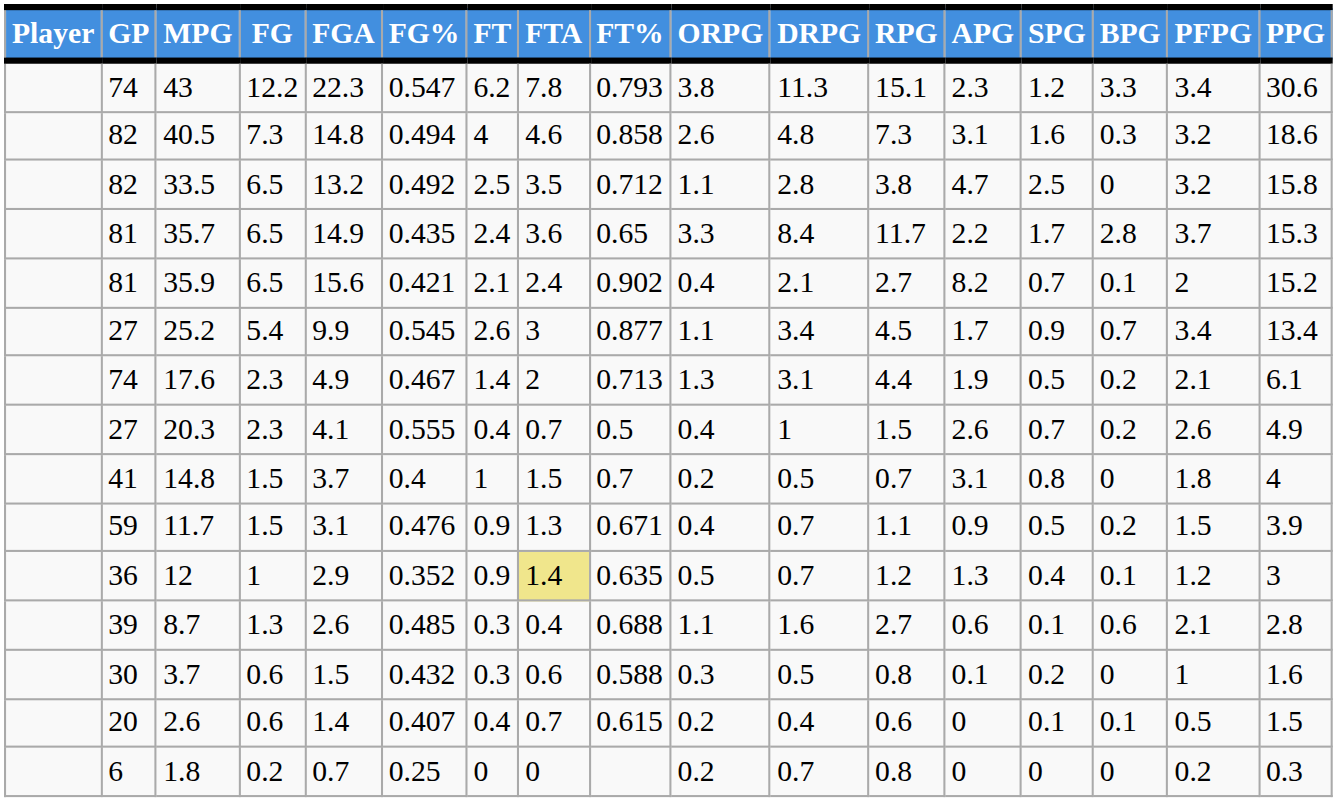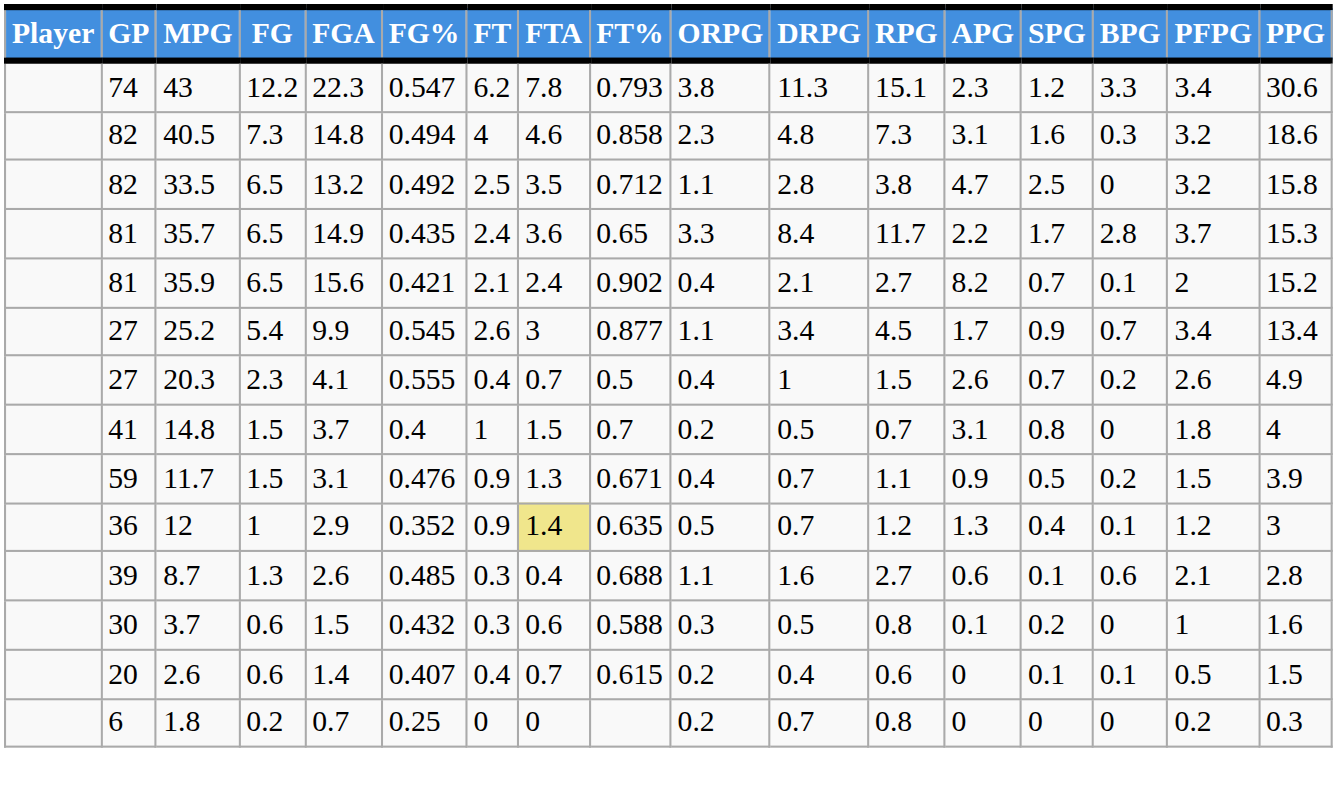 <table class="wikitable sortable" style="font-size: 90%">
 <tr>
 <th style="background: #428FDF; color:#FFFFFF; border-top:#000000 3px solid; border-bottom:#000000 3px solid;"  width="10%">Player</th>
 <th style="background: #428FDF; color:#FFFFFF; border-top:#000000 3px solid; border-bottom:#000000 3px solid;" width="6%">GP</th>
 <th style="background: #428FDF; color:#FFFFFF; border-top:#000000 3px solid; border-bottom:#000000 3px solid;" width="6%">MPG</th>
 <th style="background: #428FDF; color:#FFFFFF; border-top:#000000 3px solid; border-bottom:#000000 3px solid;" width="6%">FG</th>
 <th style="background: #428FDF; color:#FFFFFF; border-top:#000000 3px solid; border-bottom:#000000 3px solid;" width="6%">FGA</th>
 <th style="background: #428FDF; color:#FFFFFF; border-top:#000000 3px solid; border-bottom:#000000 3px solid;" width="6%">FG%</th>
 <th style="background: #428FDF; color:#FFFFFF; border-top:#000000 3px solid; border-bottom:#000000 3px solid;" width="6%">FT</th>
 <th style="background: #428FDF; color:#FFFFFF; border-top:#000000 3px solid; border-bottom:#000000 3px solid;" width="6%">FTA</th>
 <th style="background: #428FDF; color:#FFFFFF; border-top:#000000 3px solid; border-bottom:#000000 3px solid;" width="6%">FT%</th>
 <th style="background: #428FDF; color:#FFFFFF; border-top:#000000 3px solid; border-bottom:#000000 3px solid;" width="6%">ORPG</th>
 <th style="background: #428FDF; color:#FFFFFF; border-top:#000000 3px solid; border-bottom:#000000 3px solid;" width="6%">DRPG</th>
 <th style="background: #428FDF; color:#FFFFFF; border-top:#000000 3px solid; border-bottom:#000000 3px solid;" width="6%">RPG</th>
 <th style="background: #428FDF; color:#FFFFFF; border-top:#000000 3px solid; border-bottom:#000000 3px solid;" width="6%">APG</th>
 <th style="background: #428FDF; color:#FFFFFF; border-top:#000000 3px solid; border-bottom:#000000 3px solid;" width="6%">SPG</th>
 <th style="background: #428FDF; color:#FFFFFF; border-top:#000000 3px solid; border-bottom:#000000 3px solid;" width="6%">BPG</th>
 <th style="background: #428FDF; color:#FFFFFF; border-top:#000000 3px solid; border-bottom:#000000 3px solid;" width="6%">PFPG</th>
 <th style="background: #428FDF; color:#FFFFFF; border-top:#000000 3px solid; border-bottom:#000000 3px solid;" width="6%">PPG</th>
 </tr>
 <tr>
 <td></td>
 <td>74</td>
 <td>43</td>
 <td>12.2</td>
 <td>22.3</td>
 <td>0.547</td>
 <td>6.2</td>
 <td>7.8</td>
 <td>0.793</td>
 <td>3.8</td>
 <td>11.3</td>
 <td>15.1</td>
 <td>2.3</td>
 <td>1.2</td>
 <td>3.3</td>
 <td>3.4</td>
 <td>30.6</td>
 </tr>
 <tr>
 <td></td>
 <td>82</td>
 <td>40.5</td>
 <td>7.3</td>
 <td>14.8</td>
 <td>0.494</td>
 <td>4</td>
 <td>4.6</td>
 <td>0.858</td>
-<td>2.6</td>
+<td>2.3</td>
 <td>4.8</td>
 <td>7.3</td>
 <td>3.1</td>
 <td>1.6</td>
 <td>0.3</td>
 <td>3.2</td>
 <td>18.6</td>
 </tr>
 <tr>
 <td></td>
 <td>82</td>
 <td>33.5</td>
 <td>6.5</td>
 <td>13.2</td>
 <td>0.492</td>
 <td>2.5</td>
 <td>3.5</td>
 <td>0.712</td>
 <td>1.1</td>
 <td>2.8</td>
 <td>3.8</td>
 <td>4.7</td>
 <td>2.5</td>
 <td>0</td>
 <td>3.2</td>
 <td>15.8</td>
 </tr>
 <tr>
 <td></td>
 <td>81</td>
 <td>35.7</td>
 <td>6.5</td>
 <td>14.9</td>
 <td>0.435</td>
 <td>2.4</td>
 <td>3.6</td>
 <td>0.65</td>
 <td>3.3</td>
 <td>8.4</td>
 <td>11.7</td>
 <td>2.2</td>
 <td>1.7</td>
 <td>2.8</td>
 <td>3.7</td>
 <td>15.3</td>
 </tr>
 <tr>
 <td></td>
 <td>81</td>
 <td>35.9</td>
 <td>6.5</td>
 <td>15.6</td>
 <td>0.421</td>
 <td>2.1</td>
 <td>2.4</td>
 <td>0.902</td>
 <td>0.4</td>
 <td>2.1</td>
 <td>2.7</td>
 <td>8.2</td>
 <td>0.7</td>
 <td>0.1</td>
 <td>2</td>
 <td>15.2</td>
 </tr>
 <tr>
 <td></td>
 <td>27</td>
 <td>25.2</td>
 <td>5.4</td>
 <td>9.9</td>
 <td>0.545</td>
 <td>2.6</td>
 <td>3</td>
 <td>0.877</td>
 <td>1.1</td>
 <td>3.4</td>
 <td>4.5</td>
 <td>1.7</td>
 <td>0.9</td>
 <td>0.7</td>
 <td>3.4</td>
 <td>13.4</td>
-</tr>
-<tr>
-<td></td>
-<td>74</td>
-<td>17.6</td>
-<td>2.3</td>
-<td>4.9</td>
-<td>0.467</td>
-<td>1.4</td>
-<td>2</td>
-<td>0.713</td>
-<td>1.3</td>
-<td>3.1</td>
-<td>4.4</td>
-<td>1.9</td>
-<td>0.5</td>
-<td>0.2</td>
-<td>2.1</td>
-<td>6.1</td>
 </tr>
 <tr>
 <td></td>
 <td>27</td>
 <td>20.3</td>
 <td>2.3</td>
 <td>4.1</td>
 <td>0.555</td>
 <td>0.4</td>
 <td>0.7</td>
 <td>0.5</td>
 <td>0.4</td>
 <td>1</td>
 <td>1.5</td>
 <td>2.6</td>
 <td>0.7</td>
 <td>0.2</td>
 <td>2.6</td>
 <td>4.9</td>
 </tr>
 <tr>
 <td></td>
 <td>41</td>
 <td>14.8</td>
 <td>1.5</td>
 <td>3.7</td>
 <td>0.4</td>
 <td>1</td>
 <td>1.5</td>
 <td>0.7</td>
 <td>0.2</td>
 <td>0.5</td>
 <td>0.7</td>
 <td>3.1</td>
 <td>0.8</td>
 <td>0</td>
 <td>1.8</td>
 <td>4</td>
 </tr>
 <tr>
 <td></td>
 <td>59</td>
 <td>11.7</td>
 <td>1.5</td>
 <td>3.1</td>
 <td>0.476</td>
 <td>0.9</td>
 <td>1.3</td>
 <td>0.671</td>
 <td>0.4</td>
 <td>0.7</td>
 <td>1.1</td>
 <td>0.9</td>
 <td>0.5</td>
 <td>0.2</td>
 <td>1.5</td>
 <td>3.9</td>
 </tr>
 <tr>
 <td></td>
 <td>36</td>
 <td>12</td>
 <td>1</td>
 <td>2.9</td>
 <td>0.352</td>
 <td>0.9</td>
 <td style="background: khaki;">1.4</td>
 <td>0.635</td>
 <td>0.5</td>
 <td>0.7</td>
 <td>1.2</td>
 <td>1.3</td>
 <td>0.4</td>
 <td>0.1</td>
 <td>1.2</td>
 <td>3</td>
 </tr>
 <tr>
 <td></td>
 <td>39</td>
 <td>8.7</td>
 <td>1.3</td>
 <td>2.6</td>
 <td>0.485</td>
 <td>0.3</td>
 <td>0.4</td>
 <td>0.688</td>
 <td>1.1</td>
 <td>1.6</td>
 <td>2.7</td>
 <td>0.6</td>
 <td>0.1</td>
 <td>0.6</td>
 <td>2.1</td>
 <td>2.8</td>
 </tr>
 <tr>
 <td></td>
 <td>30</td>
 <td>3.7</td>
 <td>0.6</td>
 <td>1.5</td>
 <td>0.432</td>
 <td>0.3</td>
 <td>0.6</td>
 <td>0.588</td>
 <td>0.3</td>
 <td>0.5</td>
 <td>0.8</td>
 <td>0.1</td>
 <td>0.2</td>
 <td>0</td>
 <td>1</td>
 <td>1.6</td>
 </tr>
 <tr>
 <td></td>
 <td>20</td>
 <td>2.6</td>
 <td>0.6</td>
 <td>1.4</td>
 <td>0.407</td>
 <td>0.4</td>
 <td>0.7</td>
 <td>0.615</td>
 <td>0.2</td>
 <td>0.4</td>
 <td>0.6</td>
 <td>0</td>
 <td>0.1</td>
 <td>0.1</td>
 <td>0.5</td>
 <td>1.5</td>
 </tr>
 <tr>
 <td></td>
 <td>6</td>
 <td>1.8</td>
 <td>0.2</td>
 <td>0.7</td>
 <td>0.25</td>
 <td>0</td>
 <td>0</td>
 <td></td>
 <td>0.2</td>
 <td>0.7</td>
 <td>0.8</td>
 <td>0</td>
 <td>0</td>
 <td>0</td>
 <td>0.2</td>
 <td>0.3</td>
 </tr>
 </table>
